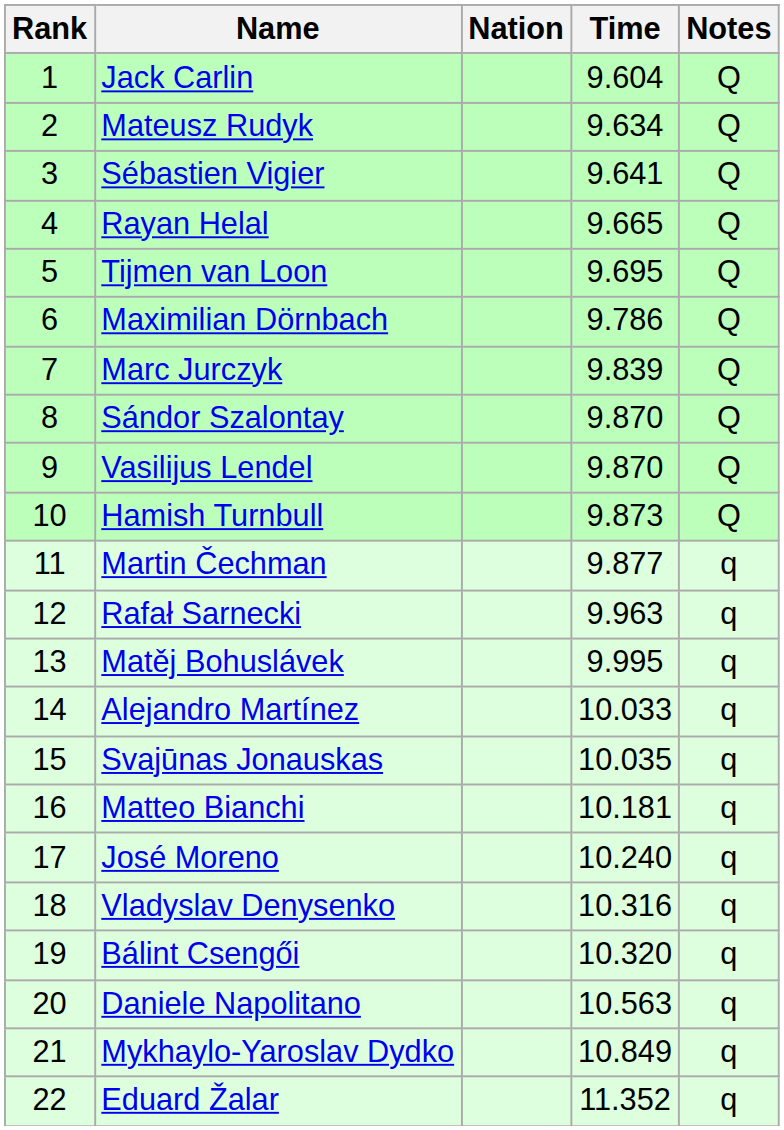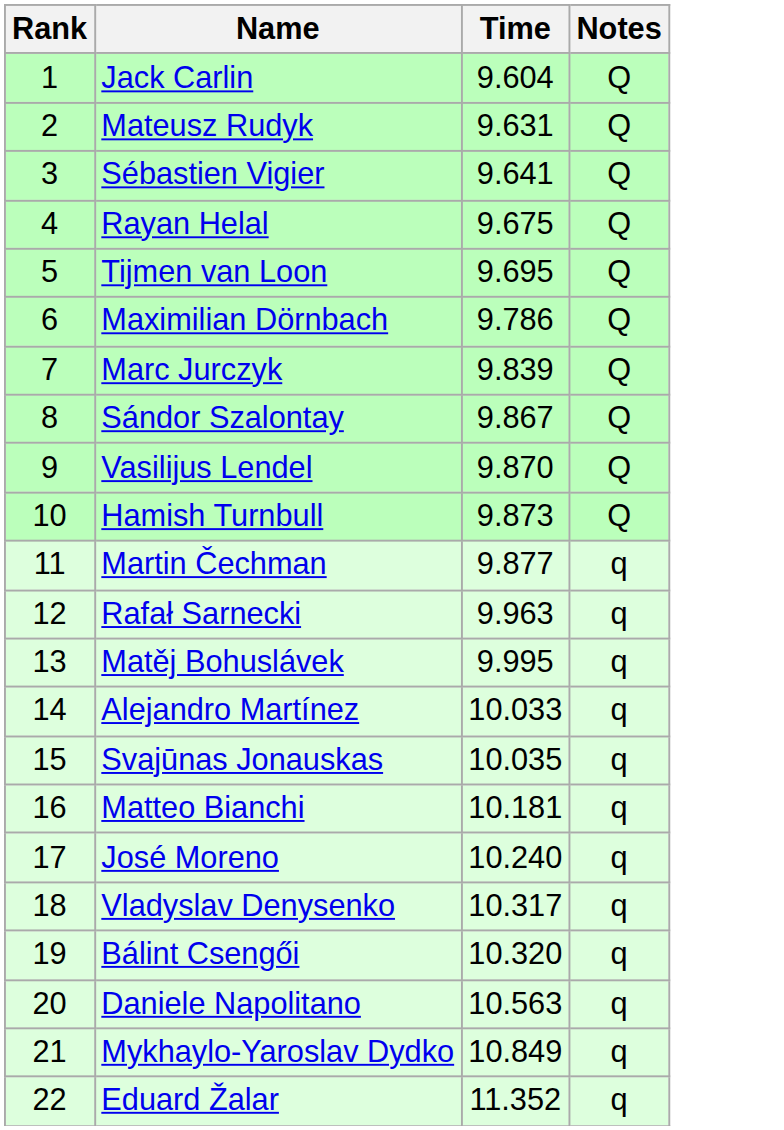 <table class="wikitable sortable" style="text-align:center">
 <tr>
 <th>Rank</th>
 <th>Name</th>
-<th>Nation</th>
 <th>Time</th>
 <th>Notes</th>
 </tr>
 <tr bgcolor=bbffbb>
 <td>1</td>
 <td align=left><a href='#'>Jack Carlin</a></td>
-<td align=left></td>
 <td>9.604</td>
 <td>Q</td>
 </tr>
 <tr bgcolor=bbffbb>
 <td>2</td>
 <td align=left><a href='#'>Mateusz Rudyk</a></td>
-<td align=left></td>
-<td>9.634</td>
+<td>9.631</td>
 <td>Q</td>
 </tr>
 <tr bgcolor=bbffbb>
 <td>3</td>
 <td align=left><a href='#'>Sébastien Vigier</a></td>
-<td align=left></td>
 <td>9.641</td>
 <td>Q</td>
 </tr>
 <tr bgcolor=bbffbb>
 <td>4</td>
 <td align=left><a href='#'>Rayan Helal</a></td>
-<td align=left></td>
-<td>9.665</td>
+<td>9.675</td>
 <td>Q</td>
 </tr>
 <tr bgcolor=bbffbb>
 <td>5</td>
 <td align=left><a href='#'>Tijmen van Loon</a></td>
-<td align=left></td>
 <td>9.695</td>
 <td>Q</td>
 </tr>
 <tr bgcolor=bbffbb>
 <td>6</td>
 <td align=left><a href='#'>Maximilian Dörnbach</a></td>
-<td align=left></td>
 <td>9.786</td>
 <td>Q</td>
 </tr>
 <tr bgcolor=bbffbb>
 <td>7</td>
 <td align=left><a href='#'>Marc Jurczyk</a></td>
-<td align=left></td>
 <td>9.839</td>
 <td>Q</td>
 </tr>
 <tr bgcolor=bbffbb>
 <td>8</td>
 <td align=left><a href='#'>Sándor Szalontay</a></td>
-<td align=left></td>
-<td>9.870</td>
+<td>9.867</td>
 <td>Q</td>
 </tr>
 <tr bgcolor=bbffbb>
 <td>9</td>
 <td align=left><a href='#'>Vasilijus Lendel</a></td>
-<td align=left></td>
 <td>9.870</td>
 <td>Q</td>
 </tr>
 <tr bgcolor=bbffbb>
 <td>10</td>
 <td align=left><a href='#'>Hamish Turnbull</a></td>
-<td align=left></td>
 <td>9.873</td>
 <td>Q</td>
 </tr>
 <tr bgcolor=ddffdd>
 <td>11</td>
 <td align=left><a href='#'>Martin Čechman</a></td>
-<td align=left></td>
 <td>9.877</td>
 <td>q</td>
 </tr>
 <tr bgcolor=ddffdd>
 <td>12</td>
 <td align=left><a href='#'>Rafał Sarnecki</a></td>
-<td align=left></td>
 <td>9.963</td>
 <td>q</td>
 </tr>
 <tr bgcolor=ddffdd>
 <td>13</td>
 <td align=left><a href='#'>Matěj Bohuslávek</a></td>
-<td align=left></td>
 <td>9.995</td>
 <td>q</td>
 </tr>
 <tr bgcolor=ddffdd>
 <td>14</td>
 <td align=left><a href='#'>Alejandro Martínez</a></td>
-<td align=left></td>
 <td>10.033</td>
 <td>q</td>
 </tr>
 <tr bgcolor=ddffdd>
 <td>15</td>
 <td align=left><a href='#'>Svajūnas Jonauskas</a></td>
-<td align=left></td>
 <td>10.035</td>
 <td>q</td>
 </tr>
 <tr bgcolor=ddffdd>
 <td>16</td>
 <td align=left><a href='#'>Matteo Bianchi</a></td>
-<td align=left></td>
 <td>10.181</td>
 <td>q</td>
 </tr>
 <tr bgcolor=ddffdd>
 <td>17</td>
 <td align=left><a href='#'>José Moreno</a></td>
-<td align=left></td>
 <td>10.240</td>
 <td>q</td>
 </tr>
 <tr bgcolor=ddffdd>
 <td>18</td>
 <td align=left><a href='#'>Vladyslav Denysenko</a></td>
-<td align=left></td>
-<td>10.316</td>
+<td>10.317</td>
 <td>q</td>
 </tr>
 <tr bgcolor=ddffdd>
 <td>19</td>
 <td align=left><a href='#'>Bálint Csengői</a></td>
-<td align=left></td>
 <td>10.320</td>
 <td>q</td>
 </tr>
 <tr bgcolor=ddffdd>
 <td>20</td>
 <td align=left><a href='#'>Daniele Napolitano</a></td>
-<td align=left></td>
 <td>10.563</td>
 <td>q</td>
 </tr>
 <tr bgcolor=ddffdd>
 <td>21</td>
 <td align=left><a href='#'>Mykhaylo-Yaroslav Dydko</a></td>
-<td align=left></td>
 <td>10.849</td>
 <td>q</td>
 </tr>
 <tr bgcolor=ddffdd>
 <td>22</td>
 <td align=left><a href='#'>Eduard Žalar</a></td>
-<td align=left></td>
 <td>11.352</td>
 <td>q</td>
 </tr>
 </table>
